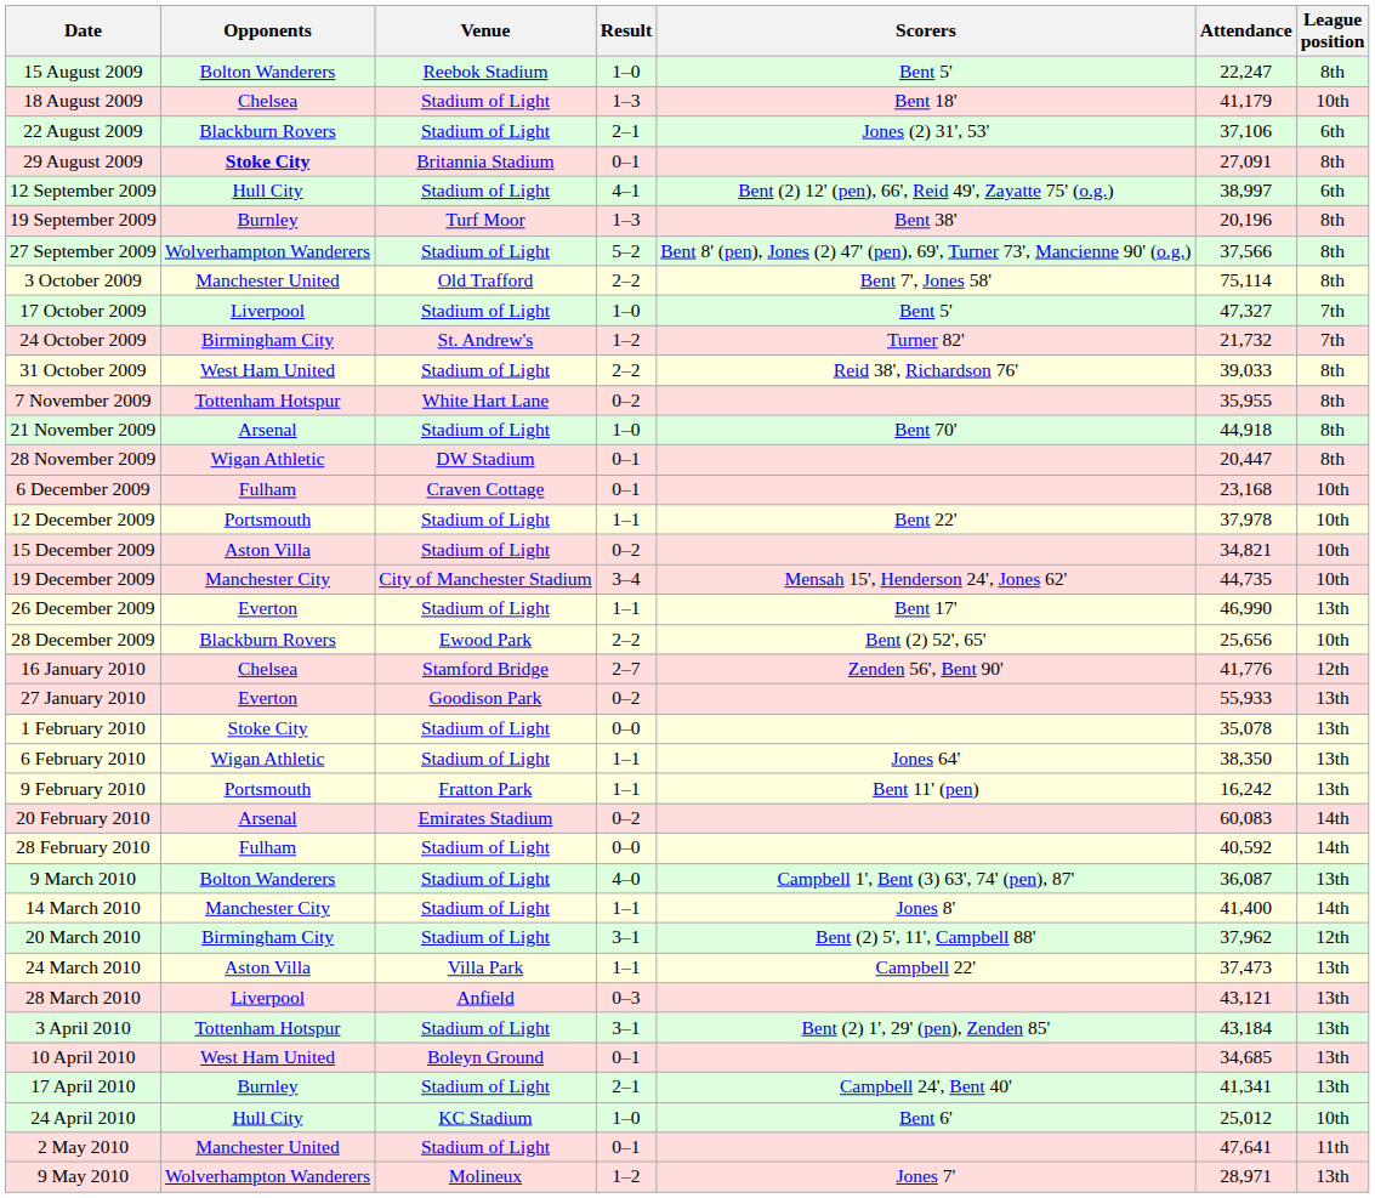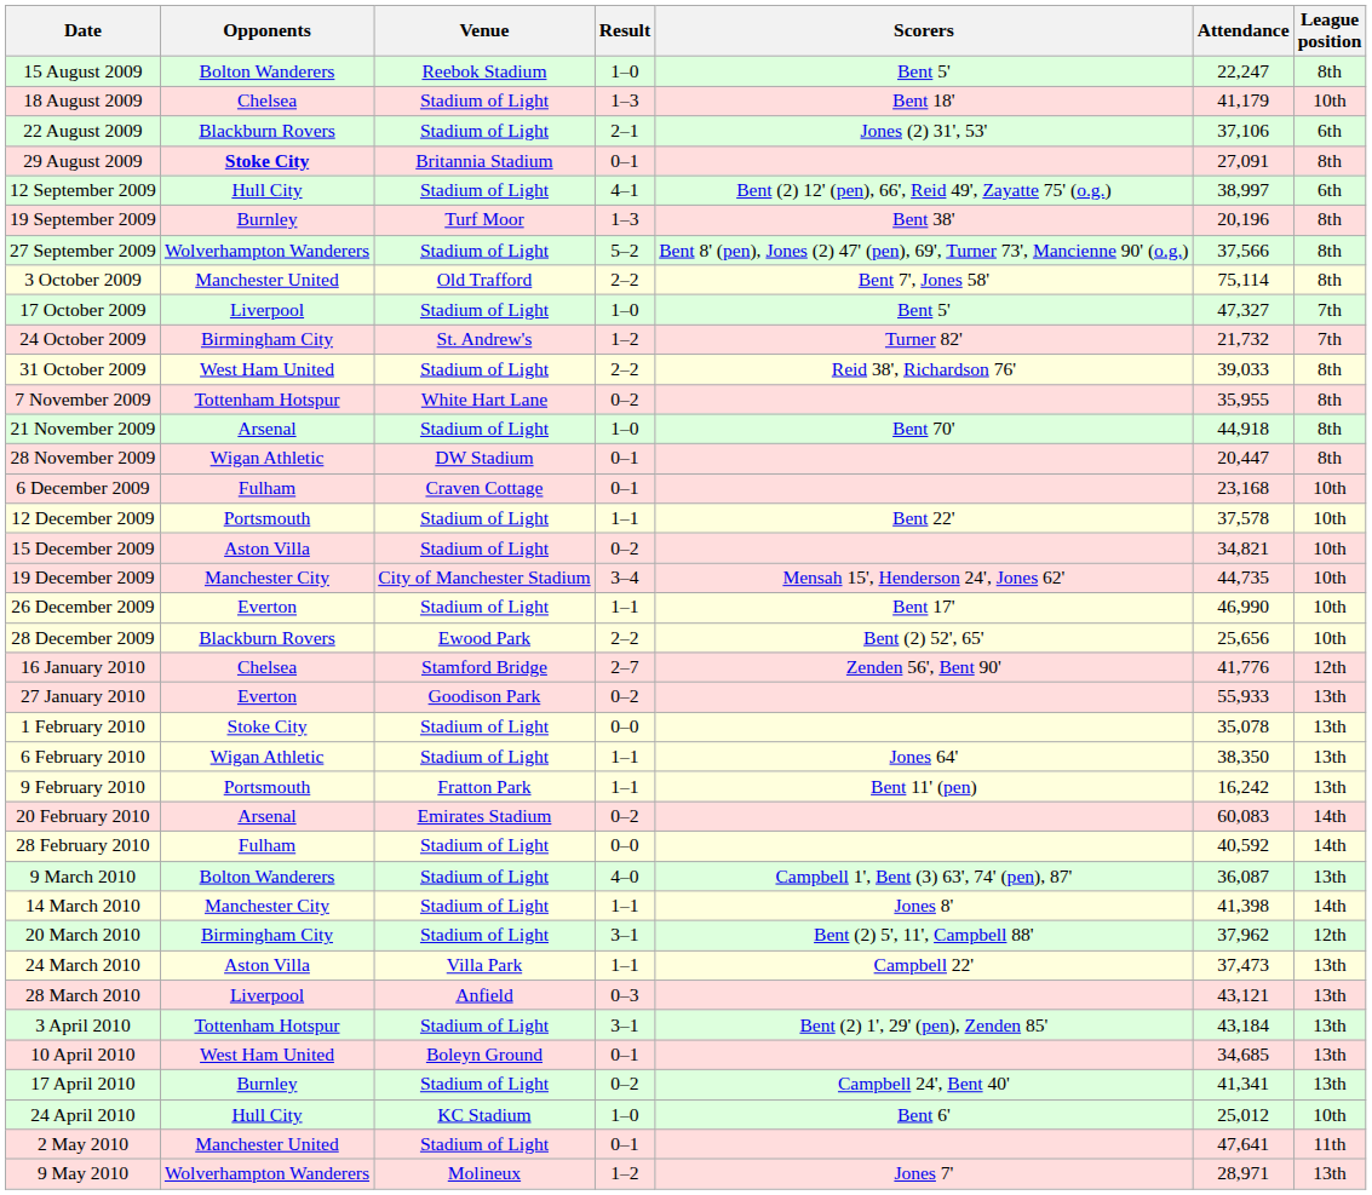 <table class="wikitable" style="text-align:center">
 <tr>
 <th>Date</th>
 <th>Opponents</th>
 <th>Venue</th>
 <th>Result</th>
 <th>Scorers</th>
 <th>Attendance</th>
 <th>League<br>position</th>
 </tr>
 <tr bgcolor="#ddffdd">
 <td>15 August 2009</td>
 <td><a href='#'>Bolton Wanderers</a></td>
 <td><a href='#'>Reebok Stadium</a></td>
 <td>1–0</td>
 <td><a href='#'>Bent</a> 5'</td>
 <td>22,247</td>
 <td>8th</td>
 </tr>
 <tr bgcolor="#ffdddd">
 <td>18 August 2009</td>
 <td><a href='#'>Chelsea</a></td>
 <td><a href='#'>Stadium of Light</a></td>
 <td>1–3</td>
 <td><a href='#'>Bent</a> 18'</td>
 <td>41,179</td>
 <td>10th</td>
 </tr>
 <tr bgcolor="#ddffdd">
 <td>22 August 2009</td>
 <td><a href='#'>Blackburn Rovers</a></td>
 <td><a href='#'>Stadium of Light</a></td>
 <td>2–1</td>
 <td><a href='#'>Jones</a> (2) 31', 53'</td>
 <td>37,106</td>
 <td>6th</td>
 </tr>
 <tr bgcolor="#ffdddd">
 <td>29 August 2009</td>
 <td><strong><a href='#'>Stoke City</a></strong></td>
 <td><a href='#'>Britannia Stadium</a></td>
 <td>0–1</td>
 <td></td>
 <td>27,091</td>
 <td>8th</td>
 </tr>
 <tr bgcolor="#ddffdd">
 <td>12 September 2009</td>
 <td><a href='#'>Hull City</a></td>
 <td><a href='#'>Stadium of Light</a></td>
 <td>4–1</td>
 <td><a href='#'>Bent</a> (2) 12' (<a href='#'>pen</a>), 66', <a href='#'>Reid</a> 49', <a href='#'>Zayatte</a> 75' (<a href='#'>o.g.</a>)</td>
 <td>38,997</td>
 <td>6th</td>
 </tr>
 <tr bgcolor="#ffdddd">
 <td>19 September 2009</td>
 <td><a href='#'>Burnley</a></td>
 <td><a href='#'>Turf Moor</a></td>
 <td>1–3</td>
 <td><a href='#'>Bent</a> 38'</td>
 <td>20,196</td>
 <td>8th</td>
 </tr>
 <tr bgcolor="#ddffdd">
 <td>27 September 2009</td>
 <td><a href='#'>Wolverhampton Wanderers</a></td>
 <td><a href='#'>Stadium of Light</a></td>
 <td>5–2</td>
 <td><a href='#'>Bent</a> 8' (<a href='#'>pen</a>), <a href='#'>Jones</a> (2) 47' (<a href='#'>pen</a>), 69', <a href='#'>Turner</a> 73', <a href='#'>Mancienne</a> 90' (<a href='#'>o.g.</a>)</td>
 <td>37,566</td>
 <td>8th</td>
 </tr>
 <tr bgcolor=#ffffdd>
 <td>3 October 2009</td>
 <td><a href='#'>Manchester United</a></td>
 <td><a href='#'>Old Trafford</a></td>
 <td>2–2</td>
 <td><a href='#'>Bent</a> 7', <a href='#'>Jones</a> 58'</td>
 <td>75,114</td>
 <td>8th</td>
 </tr>
 <tr bgcolor=#ddffdd>
 <td>17 October 2009</td>
 <td><a href='#'>Liverpool</a></td>
 <td><a href='#'>Stadium of Light</a></td>
 <td>1–0</td>
 <td><a href='#'>Bent</a> 5'</td>
 <td>47,327</td>
 <td>7th</td>
 </tr>
 <tr bgcolor="#ffdddd">
 <td>24 October 2009</td>
 <td><a href='#'>Birmingham City</a></td>
 <td><a href='#'>St. Andrew's</a></td>
 <td>1–2</td>
 <td><a href='#'>Turner</a> 82'</td>
 <td>21,732</td>
 <td>7th</td>
 </tr>
 <tr bgcolor="#ffffdd">
 <td>31 October 2009</td>
 <td><a href='#'>West Ham United</a></td>
 <td><a href='#'>Stadium of Light</a></td>
 <td>2–2</td>
 <td><a href='#'>Reid</a> 38', <a href='#'>Richardson</a> 76'</td>
 <td>39,033</td>
 <td>8th</td>
 </tr>
 <tr bgcolor="#ffdddd">
 <td>7 November 2009</td>
 <td><a href='#'>Tottenham Hotspur</a></td>
 <td><a href='#'>White Hart Lane</a></td>
 <td>0–2</td>
 <td></td>
 <td>35,955</td>
 <td>8th</td>
 </tr>
 <tr bgcolor=#ddffdd>
 <td>21 November 2009</td>
 <td><a href='#'>Arsenal</a></td>
 <td><a href='#'>Stadium of Light</a></td>
 <td>1–0</td>
 <td><a href='#'>Bent</a> 70'</td>
 <td>44,918</td>
 <td>8th</td>
 </tr>
 <tr bgcolor="#ffdddd">
 <td>28 November 2009</td>
 <td><a href='#'>Wigan Athletic</a></td>
 <td><a href='#'>DW Stadium</a></td>
 <td>0–1</td>
 <td></td>
 <td>20,447</td>
 <td>8th</td>
 </tr>
 <tr bgcolor="#ffdddd">
 <td>6 December 2009</td>
 <td><a href='#'>Fulham</a></td>
 <td><a href='#'>Craven Cottage</a></td>
 <td>0–1</td>
 <td></td>
 <td>23,168</td>
 <td>10th</td>
 </tr>
 <tr bgcolor="#ffffdd">
 <td>12 December 2009</td>
 <td><a href='#'>Portsmouth</a></td>
 <td><a href='#'>Stadium of Light</a></td>
 <td>1–1</td>
 <td><a href='#'>Bent</a> 22'</td>
-<td>37,978</td>
+<td>37,578</td>
 <td>10th</td>
 </tr>
 <tr bgcolor="#ffdddd">
 <td>15 December 2009</td>
 <td><a href='#'>Aston Villa</a></td>
 <td><a href='#'>Stadium of Light</a></td>
 <td>0–2</td>
 <td></td>
 <td>34,821</td>
 <td>10th</td>
 </tr>
 <tr bgcolor="#ffdddd">
 <td>19 December 2009</td>
 <td><a href='#'>Manchester City</a></td>
 <td><a href='#'>City of Manchester Stadium</a></td>
 <td>3–4</td>
 <td><a href='#'>Mensah</a> 15', <a href='#'>Henderson</a> 24', <a href='#'>Jones</a> 62'</td>
 <td>44,735</td>
 <td>10th</td>
 </tr>
 <tr bgcolor="#ffffdd">
 <td>26 December 2009</td>
 <td><a href='#'>Everton</a></td>
 <td><a href='#'>Stadium of Light</a></td>
 <td>1–1</td>
 <td><a href='#'>Bent</a> 17'</td>
 <td>46,990</td>
-<td>13th</td>
+<td>10th</td>
 </tr>
 <tr bgcolor="#ffffdd">
 <td>28 December 2009</td>
 <td><a href='#'>Blackburn Rovers</a></td>
 <td><a href='#'>Ewood Park</a></td>
 <td>2–2</td>
 <td><a href='#'>Bent</a> (2) 52', 65'</td>
 <td>25,656</td>
 <td>10th</td>
 </tr>
 <tr bgcolor="#ffdddd">
 <td>16 January 2010</td>
 <td><a href='#'>Chelsea</a></td>
 <td><a href='#'>Stamford Bridge</a></td>
 <td>2–7</td>
 <td><a href='#'>Zenden</a> 56', <a href='#'>Bent</a> 90'</td>
 <td>41,776</td>
 <td>12th</td>
 </tr>
 <tr bgcolor="#ffdddd">
 <td>27 January 2010</td>
 <td><a href='#'>Everton</a></td>
 <td><a href='#'>Goodison Park</a></td>
 <td>0–2</td>
 <td></td>
 <td>55,933</td>
 <td>13th</td>
 </tr>
 <tr bgcolor="#ffffdd">
 <td>1 February 2010</td>
 <td><a href='#'>Stoke City</a></td>
 <td><a href='#'>Stadium of Light</a></td>
 <td>0–0</td>
 <td></td>
 <td>35,078</td>
 <td>13th</td>
 </tr>
 <tr bgcolor="#ffffdd">
 <td>6 February 2010</td>
 <td><a href='#'>Wigan Athletic</a></td>
 <td><a href='#'>Stadium of Light</a></td>
 <td>1–1</td>
 <td><a href='#'>Jones</a> 64'</td>
 <td>38,350</td>
 <td>13th</td>
 </tr>
 <tr bgcolor="#ffffdd">
 <td>9 February 2010</td>
 <td><a href='#'>Portsmouth</a></td>
 <td><a href='#'>Fratton Park</a></td>
 <td>1–1</td>
 <td><a href='#'>Bent</a> 11' (<a href='#'>pen</a>)</td>
 <td>16,242</td>
 <td>13th</td>
 </tr>
 <tr bgcolor="#ffdddd">
 <td>20 February 2010</td>
 <td><a href='#'>Arsenal</a></td>
 <td><a href='#'>Emirates Stadium</a></td>
 <td>0–2</td>
 <td></td>
 <td>60,083</td>
 <td>14th</td>
 </tr>
 <tr bgcolor="#ffffdd">
 <td>28 February 2010</td>
 <td><a href='#'>Fulham</a></td>
 <td><a href='#'>Stadium of Light</a></td>
 <td>0–0</td>
 <td></td>
 <td>40,592</td>
 <td>14th</td>
 </tr>
 <tr bgcolor=#ddffdd>
 <td>9 March 2010</td>
 <td><a href='#'>Bolton Wanderers</a></td>
 <td><a href='#'>Stadium of Light</a></td>
 <td>4–0</td>
 <td><a href='#'>Campbell</a> 1', <a href='#'>Bent</a> (3) 63', 74' (<a href='#'>pen</a>), 87'</td>
 <td>36,087</td>
 <td>13th</td>
 </tr>
 <tr bgcolor="#ffffdd">
 <td>14 March 2010</td>
 <td><a href='#'>Manchester City</a></td>
 <td><a href='#'>Stadium of Light</a></td>
 <td>1–1</td>
 <td><a href='#'>Jones</a> 8'</td>
-<td>41,400</td>
+<td>41,398</td>
 <td>14th</td>
 </tr>
 <tr bgcolor=#ddffdd>
 <td>20 March 2010</td>
 <td><a href='#'>Birmingham City</a></td>
 <td><a href='#'>Stadium of Light</a></td>
 <td>3–1</td>
 <td><a href='#'>Bent</a> (2) 5', 11', <a href='#'>Campbell</a> 88'</td>
 <td>37,962</td>
 <td>12th</td>
 </tr>
 <tr bgcolor="#ffffdd">
 <td>24 March 2010</td>
 <td><a href='#'>Aston Villa</a></td>
 <td><a href='#'>Villa Park</a></td>
 <td>1–1</td>
 <td><a href='#'>Campbell</a> 22'</td>
 <td>37,473</td>
 <td>13th</td>
 </tr>
 <tr bgcolor="#ffdddd">
 <td>28 March 2010</td>
 <td><a href='#'>Liverpool</a></td>
 <td><a href='#'>Anfield</a></td>
 <td>0–3</td>
 <td></td>
 <td>43,121</td>
 <td>13th</td>
 </tr>
 <tr bgcolor=#ddffdd>
 <td>3 April 2010</td>
 <td><a href='#'>Tottenham Hotspur</a></td>
 <td><a href='#'>Stadium of Light</a></td>
 <td>3–1</td>
 <td><a href='#'>Bent</a> (2) 1', 29' (<a href='#'>pen</a>), <a href='#'>Zenden</a> 85'</td>
 <td>43,184</td>
 <td>13th</td>
 </tr>
 <tr bgcolor="#ffdddd">
 <td>10 April 2010</td>
 <td><a href='#'>West Ham United</a></td>
 <td><a href='#'>Boleyn Ground</a></td>
 <td>0–1</td>
 <td></td>
 <td>34,685</td>
 <td>13th</td>
 </tr>
 <tr bgcolor=#ddffdd>
 <td>17 April 2010</td>
 <td><a href='#'>Burnley</a></td>
 <td><a href='#'>Stadium of Light</a></td>
-<td>2–1</td>
+<td>0–2</td>
 <td><a href='#'>Campbell</a> 24', <a href='#'>Bent</a> 40'</td>
 <td>41,341</td>
 <td>13th</td>
 </tr>
 <tr bgcolor=#ddffdd>
 <td>24 April 2010</td>
 <td><a href='#'>Hull City</a></td>
 <td><a href='#'>KC Stadium</a></td>
 <td>1–0</td>
 <td><a href='#'>Bent</a> 6'</td>
 <td>25,012</td>
 <td>10th</td>
 </tr>
 <tr bgcolor="#ffdddd">
 <td>2 May 2010</td>
 <td><a href='#'>Manchester United</a></td>
 <td><a href='#'>Stadium of Light</a></td>
 <td>0–1</td>
 <td></td>
 <td>47,641</td>
 <td>11th</td>
 </tr>
 <tr bgcolor="#ffdddd">
 <td>9 May 2010</td>
 <td><a href='#'>Wolverhampton Wanderers</a></td>
 <td><a href='#'>Molineux</a></td>
 <td>1–2</td>
 <td><a href='#'>Jones</a> 7'</td>
 <td>28,971</td>
 <td>13th</td>
 </tr>
 </table>
